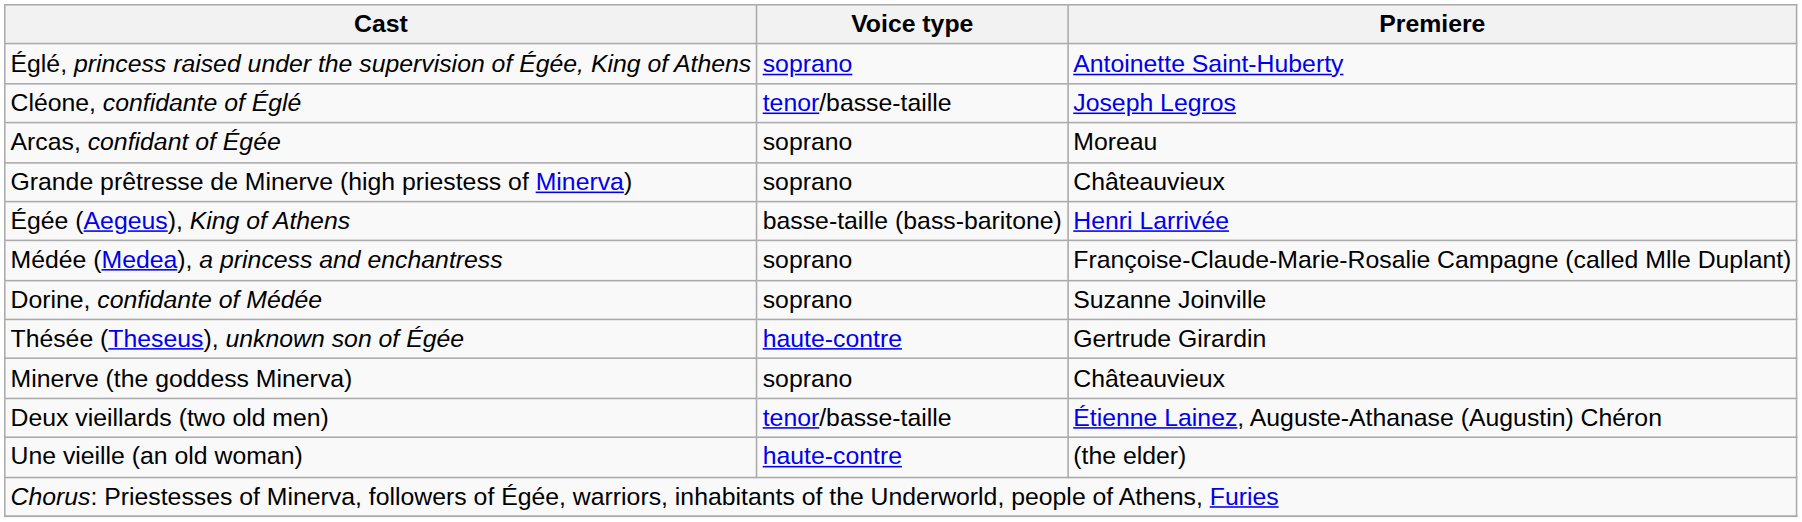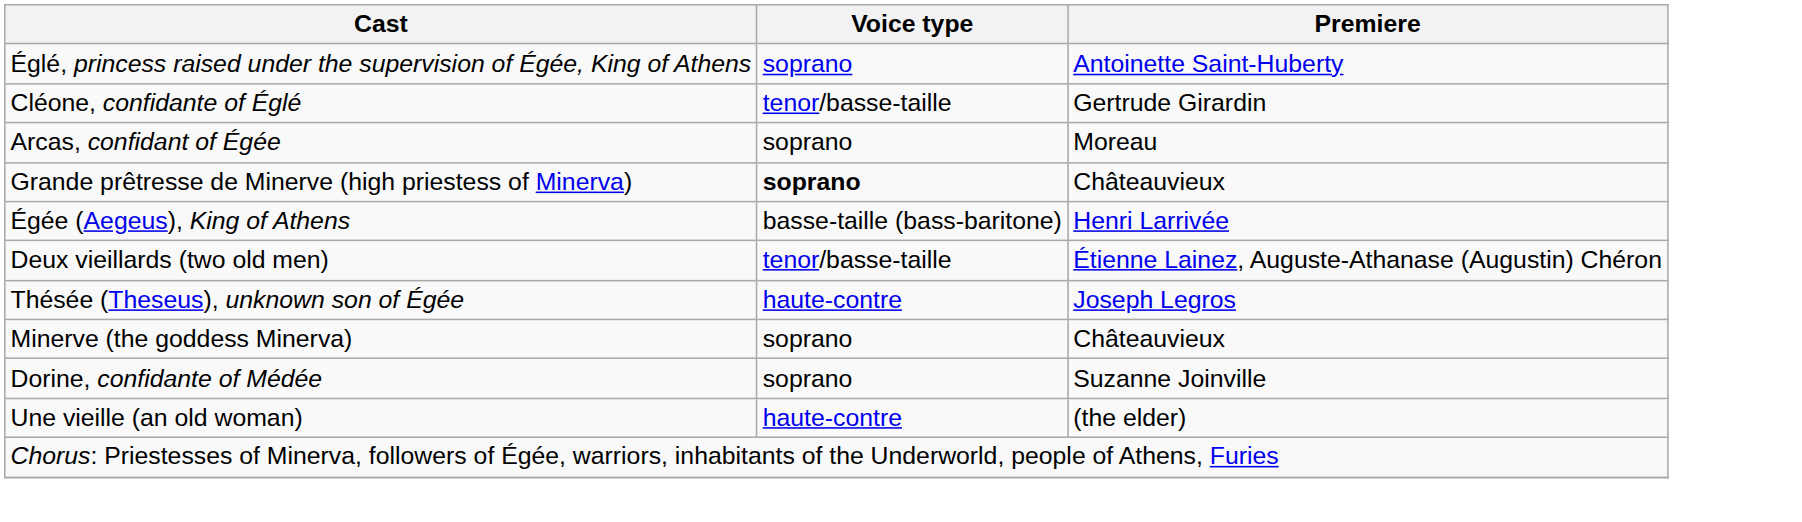 <table class="wikitable">
 <tr>
 <th>Cast</th>
 <th>Voice type</th>
 <th>Premiere</th>
 </tr>
 <tr>
 <td>Églé, <em>princess raised under the supervision of Égée, King of Athens</em></td>
 <td><a href='#'>soprano</a></td>
 <td><a href='#'>Antoinette Saint-Huberty</a></td>
 </tr>
 <tr>
 <td>Cléone, <em>confidante of Églé</em></td>
 <td><a href='#'>tenor</a>/basse-taille</td>
-<td><a href='#'>Joseph Legros</a></td>
+<td>Gertrude Girardin</td>
 </tr>
 <tr>
 <td>Arcas, <em>confidant of Égée</em></td>
 <td>soprano</td>
 <td>Moreau</td>
 </tr>
 <tr>
 <td>Grande prêtresse de Minerve (high priestess of <a href='#'>Minerva</a>)</td>
-<td>soprano</td>
+<td><strong>soprano</strong></td>
 <td>Châteauvieux</td>
 </tr>
 <tr>
 <td>Égée (<a href='#'>Aegeus</a>), <em>King of Athens</em></td>
 <td>basse-taille (bass-baritone)</td>
 <td><a href='#'>Henri Larrivée</a></td>
 </tr>
 <tr>
-<td>Médée (<a href='#'>Medea</a>), <em>a princess and enchantress</em></td>
-<td>soprano</td>
-<td>Françoise-Claude-Marie-Rosalie Campagne (called Mlle Duplant)</td>
-</tr>
-<tr>
-<td>Dorine, <em>confidante of Médée</em></td>
-<td>soprano</td>
-<td>Suzanne Joinville</td>
+<td>Deux vieillards (two old men)</td>
+<td><a href='#'>tenor</a>/basse-taille</td>
+<td><a href='#'>Étienne Lainez</a>, Auguste-Athanase (Augustin) Chéron</td>
 </tr>
 <tr>
 <td>Thésée (<a href='#'>Theseus</a>), <em>unknown son of Égée</em></td>
 <td><a href='#'>haute-contre</a></td>
-<td>Gertrude Girardin</td>
+<td><a href='#'>Joseph Legros</a></td>
 </tr>
 <tr>
 <td>Minerve (the goddess Minerva)</td>
 <td>soprano</td>
 <td>Châteauvieux</td>
 </tr>
 <tr>
-<td>Deux vieillards (two old men)</td>
-<td><a href='#'>tenor</a>/basse-taille</td>
-<td><a href='#'>Étienne Lainez</a>, Auguste-Athanase (Augustin) Chéron</td>
+<td>Dorine, <em>confidante of Médée</em></td>
+<td>soprano</td>
+<td>Suzanne Joinville</td>
 </tr>
 <tr>
 <td>Une vieille (an old woman)</td>
 <td><a href='#'>haute-contre</a></td>
 <td> (the elder)</td>
 </tr>
 <tr>
 <td colspan="3"><em>Chorus</em>: Priestesses of Minerva, followers of Égée, warriors, inhabitants of the Underworld, people of Athens, <a href='#'>Furies</a></td>
 </tr>
 <tr>
 </tr>
 </table>
